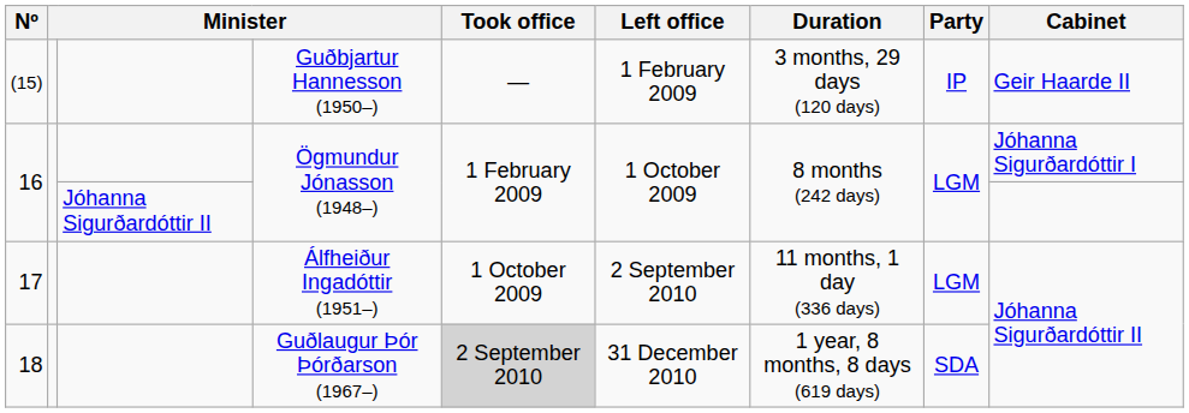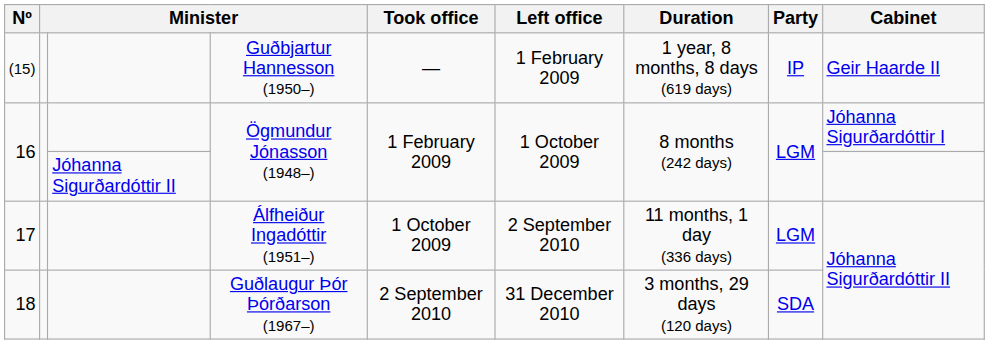 <table class="wikitable" style="text-align: center;">
 <tr>
 <th>Nº</th>
 <th colspan="3">Minister</th>
 <th>Took office</th>
 <th>Left office</th>
 <th>Duration</th>
 <th>Party</th>
 <th>Cabinet</th>
 </tr>
 <tr>
 <td style="text-align: right;"><small>(15)</small></td>
 <td></td>
 <td></td>
 <td><a href='#'>Guðbjartur Hannesson</a><br><small>(1950–)</small></td>
 <td>—</td>
 <td>1 February 2009</td>
-<td>3 months, 29 days<br><small>(120 days)</small></td>
+<td>1 year, 8 months, 8 days<br><small>(619 days)</small></td>
 <td><a href='#'>IP</a></td>
 <td style="text-align: left;"><a href='#'>Geir Haarde II</a></td>
 </tr>
 <tr>
 <td rowspan="2" style="text-align: right;">16</td>
 <td rowspan="2"></td>
 <td></td>
 <td rowspan="2"><a href='#'>Ögmundur Jónasson</a><br><small>(1948–)</small></td>
 <td rowspan="2">1 February 2009</td>
 <td rowspan="2">1 October 2009</td>
 <td rowspan="2">8 months<br><small>(242 days)</small></td>
 <td rowspan="2"><a href='#'>LGM</a></td>
 <td style="text-align: left;"><a href='#'>Jóhanna Sigurðardóttir I</a></td>
 </tr>
 <tr>
 <td style="text-align: left;"><a href='#'>Jóhanna Sigurðardóttir II</a></td>
 </tr>
 <tr>
 <td style="text-align: right;">17</td>
 <td></td>
 <td></td>
 <td><a href='#'>Álfheiður Ingadóttir</a><br><small>(1951–)</small></td>
 <td>1 October 2009</td>
 <td>2 September 2010</td>
 <td>11 months, 1 day<br><small>(336 days)</small></td>
 <td><a href='#'>LGM</a></td>
 <td rowspan="2" style="text-align: left;"><a href='#'>Jóhanna Sigurðardóttir II</a></td>
 </tr>
 <tr>
 <td style="text-align: right;">18</td>
 <td></td>
 <td></td>
 <td><a href='#'>Guðlaugur Þór Þórðarson</a><br><small>(1967–)</small></td>
-<td style="background: lightgrey;">2 September 2010</td>
+<td>2 September 2010</td>
 <td>31 December 2010</td>
-<td>1 year, 8 months, 8 days<br><small>(619 days)</small></td>
+<td>3 months, 29 days<br><small>(120 days)</small></td>
 <td><a href='#'>SDA</a></td>
 </tr>
 </table>
